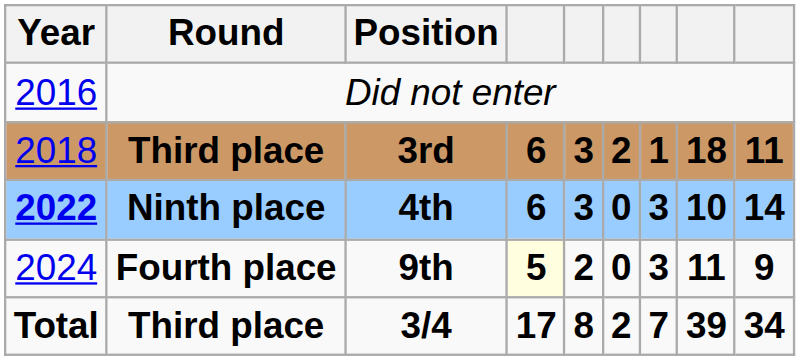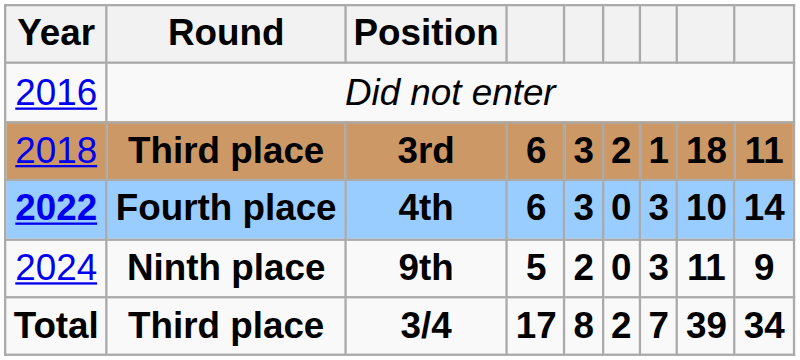 <table class="wikitable" style="text-align: center;">
 <tr>
 <th>Year</th>
 <th>Round</th>
 <th>Position</th>
 <th></th>
 <th></th>
 <th></th>
 <th></th>
 <th></th>
 <th></th>
 </tr>
 <tr>
 <td> <a href='#'>2016</a></td>
 <td colspan="8"><em>Did not enter</em></td>
 </tr>
 <tr style="background:#cc9966;">
 <td> <a href='#'>2018</a></td>
 <td><strong>Third place</strong></td>
 <td><strong>3rd</strong></td>
 <td><strong>6</strong></td>
 <td><strong>3</strong></td>
 <td><strong>2</strong></td>
 <td><strong>1</strong></td>
 <td><strong>18</strong></td>
 <td><strong>11</strong></td>
 </tr>
 <tr style="background:#9acdff;">
 <td><strong> <a href='#'>2022</a></strong></td>
-<td><strong>Ninth place</strong></td>
+<td><strong>Fourth place</strong></td>
 <td><strong>4th</strong></td>
 <td><strong>6</strong></td>
 <td><strong>3</strong></td>
 <td><strong>0</strong></td>
 <td><strong>3</strong></td>
 <td><strong>10</strong></td>
 <td><strong>14</strong></td>
 </tr>
 <tr>
 <td> <a href='#'>2024</a></td>
-<td><strong>Fourth place</strong></td>
+<td><strong>Ninth place</strong></td>
 <td><strong>9th</strong></td>
-<td style="background: lightyellow;"><strong>5</strong></td>
+<td><strong>5</strong></td>
 <td><strong>2</strong></td>
 <td><strong>0</strong></td>
 <td><strong>3</strong></td>
 <td><strong>11</strong></td>
 <td><strong>9</strong></td>
 </tr>
 <tr>
 <td><strong>Total</strong></td>
 <td><strong>Third place</strong></td>
 <td><strong>3/4</strong></td>
 <td><strong>17</strong></td>
 <td><strong>8</strong></td>
 <td><strong>2</strong></td>
 <td><strong>7</strong></td>
 <td><strong>39</strong></td>
 <td><strong>34</strong></td>
 </tr>
 </table>
